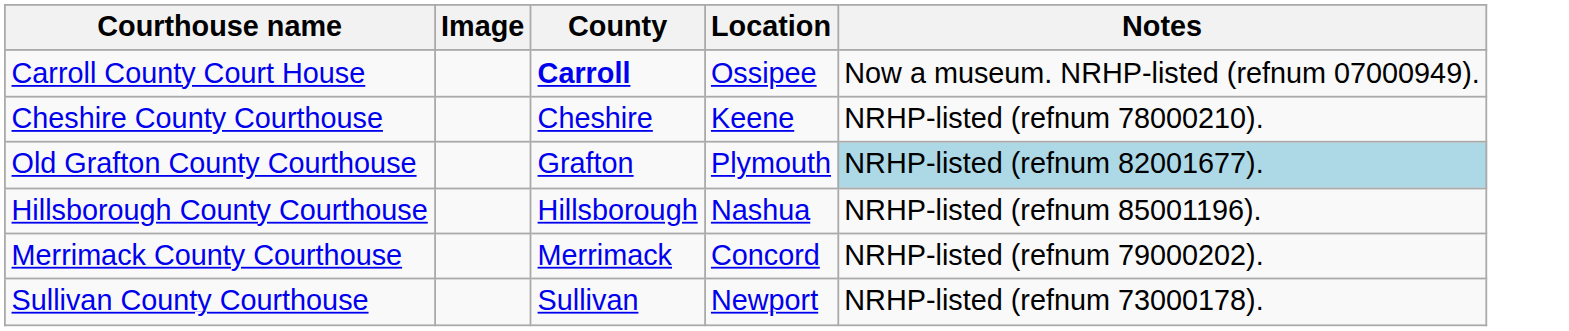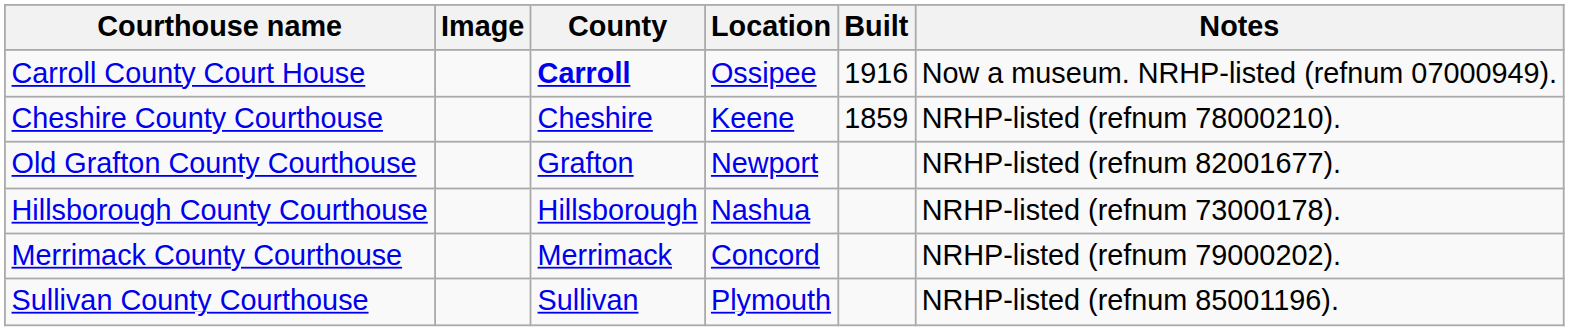 <table class="wikitable sortable sticky-header sort-under">
 <tr>
 <th>Courthouse name</th>
 <th>Image</th>
 <th>County</th>
 <th>Location</th>
+<th>Built</th>
 <th>Notes</th>
 </tr>
 <tr>
 <td><a href='#'>Carroll County Court House</a></td>
 <td></td>
 <td><strong><a href='#'>Carroll</a></strong></td>
 <td><a href='#'>Ossipee</a><br><small></small></td>
+<td>1916</td>
 <td>Now a museum. NRHP-listed (refnum 07000949).</td>
 </tr>
 <tr>
 <td><a href='#'>Cheshire County Courthouse</a></td>
 <td></td>
 <td><a href='#'>Cheshire</a></td>
 <td><a href='#'>Keene</a><br><small></small></td>
+<td>1859</td>
 <td>NRHP-listed (refnum 78000210).</td>
 </tr>
 <tr>
 <td><a href='#'>Old Grafton County Courthouse</a></td>
 <td></td>
 <td><a href='#'>Grafton</a></td>
-<td><a href='#'>Plymouth</a></td>
-<td style="background: lightblue;">NRHP-listed (refnum 82001677).</td>
+<td><a href='#'>Newport</a></td>
+<td></td>
+<td>NRHP-listed (refnum 82001677).</td>
 </tr>
 <tr>
 <td><a href='#'>Hillsborough County Courthouse</a></td>
 <td></td>
 <td><a href='#'>Hillsborough</a></td>
 <td><a href='#'>Nashua</a></td>
-<td>NRHP-listed (refnum 85001196).</td>
+<td></td>
+<td>NRHP-listed (refnum 73000178).</td>
 </tr>
 <tr>
 <td><a href='#'>Merrimack County Courthouse</a></td>
 <td></td>
 <td><a href='#'>Merrimack</a></td>
 <td><a href='#'>Concord</a></td>
+<td></td>
 <td>NRHP-listed (refnum 79000202).</td>
 </tr>
 <tr>
 <td><a href='#'>Sullivan County Courthouse</a></td>
 <td></td>
 <td><a href='#'>Sullivan</a></td>
-<td><a href='#'>Newport</a></td>
-<td>NRHP-listed (refnum 73000178).</td>
+<td><a href='#'>Plymouth</a></td>
+<td></td>
+<td>NRHP-listed (refnum 85001196).</td>
 </tr>
 </table>
